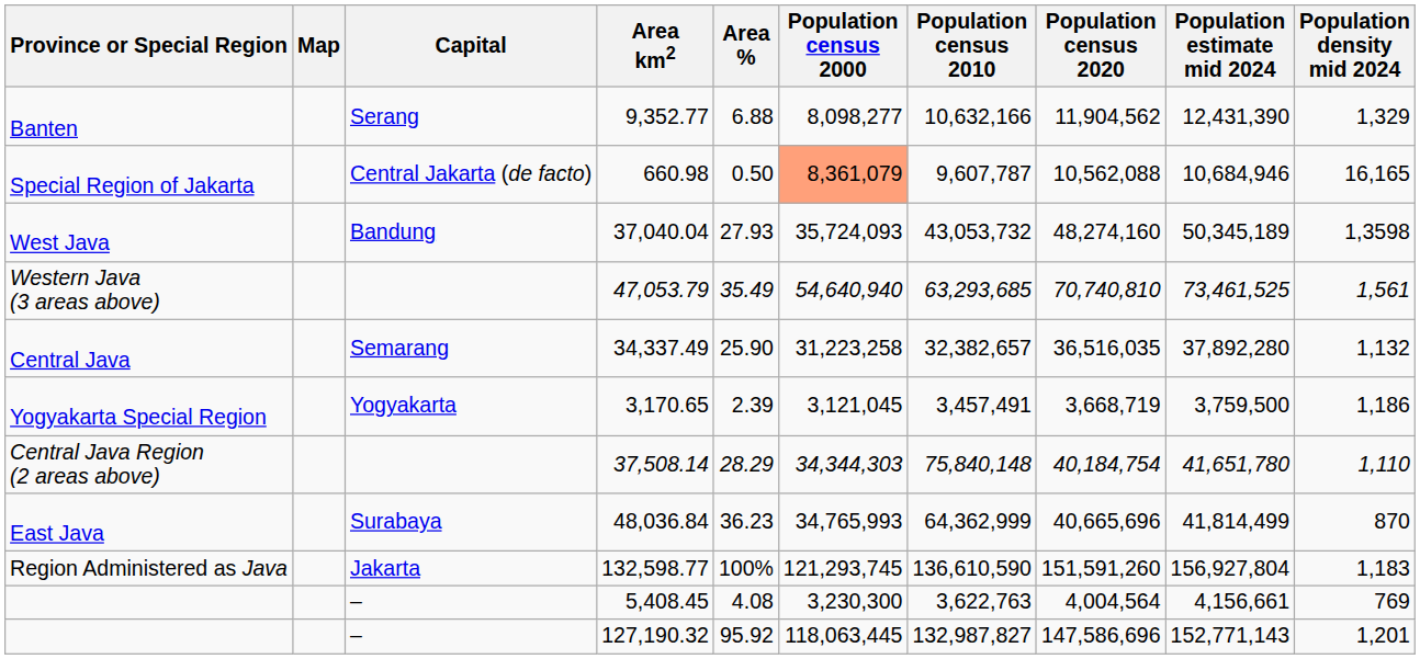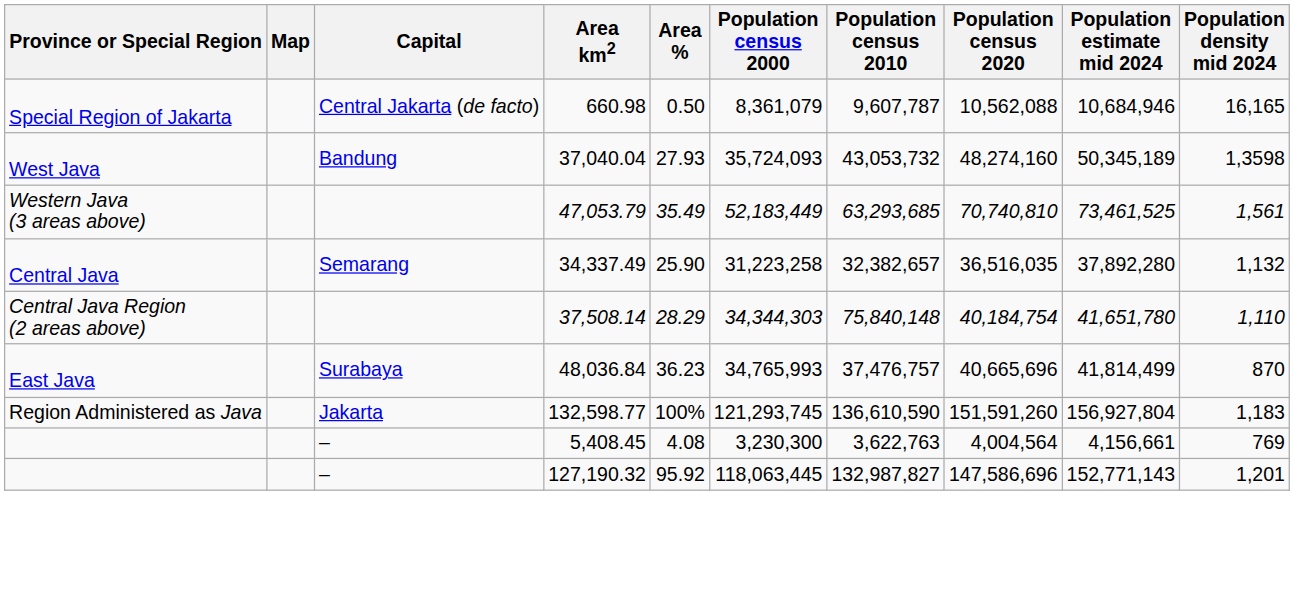 <table class="wikitable sortable">
 <tr>
 <th>Province or Special Region</th>
 <th>Map</th>
 <th>Capital</th>
 <th>Area<br>km<sup>2</sup></th>
 <th>Area<br>%</th>
 <th>Population<br><a href='#'>census</a><br>2000</th>
 <th>Population<br>census<br>2010</th>
 <th>Population<br>census<br>2020</th>
 <th>Population<br>estimate<br>mid 2024</th>
 <th>Population<br>density<br>mid 2024</th>
 </tr>
 <tr>
-<td><br><a href='#'>Banten</a></td>
-<td></td>
-<td><a href='#'>Serang</a></td>
-<td style="text-align:right;">9,352.77</td>
-<td style="text-align:right;">6.88</td>
-<td style="text-align:right;">8,098,277</td>
-<td style="text-align:right;">10,632,166</td>
-<td style="text-align:right;">11,904,562</td>
-<td style="text-align:right;">12,431,390</td>
-<td style="text-align:right;">1,329</td>
-</tr>
-<tr>
 <td><br><a href='#'>Special Region of Jakarta</a></td>
 <td></td>
 <td><a href='#'>Central Jakarta</a> (<em>de facto</em>)</td>
 <td style="text-align:right;">660.98</td>
 <td style="text-align:right;">0.50</td>
-<td style="background: lightsalmon; text-align:right;">8,361,079</td>
+<td style="text-align:right;">8,361,079</td>
 <td style="text-align:right;">9,607,787</td>
 <td style="text-align:right;">10,562,088</td>
 <td style="text-align:right;">10,684,946</td>
 <td style="text-align:right;">16,165</td>
 </tr>
 <tr>
 <td><br><a href='#'>West Java</a></td>
 <td></td>
 <td><a href='#'>Bandung</a></td>
 <td style="text-align:right;">37,040.04</td>
 <td style="text-align:right;">27.93</td>
 <td style="text-align:right;">35,724,093</td>
 <td style="text-align:right;">43,053,732</td>
 <td style="text-align:right;">48,274,160</td>
 <td style="text-align:right;">50,345,189</td>
 <td style="text-align:right;">1,3598</td>
 </tr>
 <tr>
 <td><em>Western Java <br>(3 areas above)</em></td>
 <td></td>
 <td></td>
 <td style="text-align:right;"><em>47,053.79</em></td>
 <td style="text-align:right;"><em>35.49</em></td>
-<td style="text-align:right;"><em>54,640,940</em></td>
+<td style="text-align:right;"><em>52,183,449</em></td>
 <td style="text-align:right;"><em>63,293,685</em></td>
 <td style="text-align:right;"><em>70,740,810</em></td>
 <td style="text-align:right;"><em>73,461,525</em></td>
 <td style="text-align:right;"><em>1,561</em></td>
 </tr>
 <tr>
 <td><br><a href='#'>Central Java</a></td>
 <td></td>
 <td><a href='#'>Semarang</a></td>
 <td style="text-align:right;">34,337.49</td>
 <td style="text-align:right;">25.90</td>
 <td style="text-align:right;">31,223,258</td>
 <td style="text-align:right;">32,382,657</td>
 <td style="text-align:right;">36,516,035</td>
 <td style="text-align:right;">37,892,280</td>
 <td style="text-align:right;">1,132</td>
-</tr>
-<tr>
-<td><br><a href='#'>Yogyakarta Special Region</a></td>
-<td></td>
-<td><a href='#'>Yogyakarta</a></td>
-<td style="text-align:right;">3,170.65</td>
-<td style="text-align:right;">2.39</td>
-<td style="text-align:right;">3,121,045</td>
-<td style="text-align:right;">3,457,491</td>
-<td style="text-align:right;">3,668,719</td>
-<td style="text-align:right;">3,759,500</td>
-<td style="text-align:right;">1,186</td>
 </tr>
 <tr>
 <td><em>Central Java Region<br>(2 areas above)</em></td>
 <td></td>
 <td></td>
 <td style="text-align:right;"><em>37,508.14</em></td>
 <td style="text-align:right;"><em>28.29</em></td>
 <td style="text-align:right;"><em>34,344,303</em></td>
 <td style="text-align:right;"><em>75,840,148</em></td>
 <td style="text-align:right;"><em>40,184,754</em></td>
 <td style="text-align:right;"><em>41,651,780</em></td>
 <td style="text-align:right;"><em>1,110</em></td>
 </tr>
 <tr>
 <td><br><a href='#'>East Java</a></td>
 <td></td>
 <td><a href='#'>Surabaya</a></td>
 <td style="text-align:right;">48,036.84</td>
 <td style="text-align:right;">36.23</td>
 <td style="text-align:right;">34,765,993</td>
-<td style="text-align:right;">64,362,999</td>
+<td style="text-align:right;">37,476,757</td>
 <td style="text-align:right;">40,665,696</td>
 <td style="text-align:right;">41,814,499</td>
 <td style="text-align:right;">870</td>
 </tr>
 <tr>
 <td>Region Administered as <em>Java</em></td>
 <td></td>
 <td><a href='#'>Jakarta</a></td>
 <td style="text-align:right;">132,598.77</td>
 <td style="text-align:right;">100%</td>
 <td style="text-align:right;">121,293,745</td>
 <td style="text-align:right;">136,610,590</td>
 <td style="text-align:right;">151,591,260</td>
 <td style="text-align:right;">156,927,804</td>
 <td style="text-align:right;">1,183</td>
 </tr>
 <tr>
 <td><br></td>
 <td></td>
 <td>–</td>
 <td style="text-align:right;">5,408.45</td>
 <td style="text-align:right;">4.08</td>
 <td style="text-align:right;">3,230,300</td>
 <td style="text-align:right;">3,622,763</td>
 <td style="text-align:right;">4,004,564</td>
 <td style="text-align:right;">4,156,661</td>
 <td style="text-align:right;">769</td>
 </tr>
 <tr>
 <td><br></td>
 <td></td>
 <td>–</td>
 <td style="text-align:right;">127,190.32</td>
 <td style="text-align:right;">95.92</td>
 <td style="text-align:right;">118,063,445</td>
 <td style="text-align:right;">132,987,827</td>
 <td style="text-align:right;">147,586,696</td>
 <td style="text-align:right;">152,771,143</td>
 <td style="text-align:right;">1,201</td>
 </tr>
 </table>
